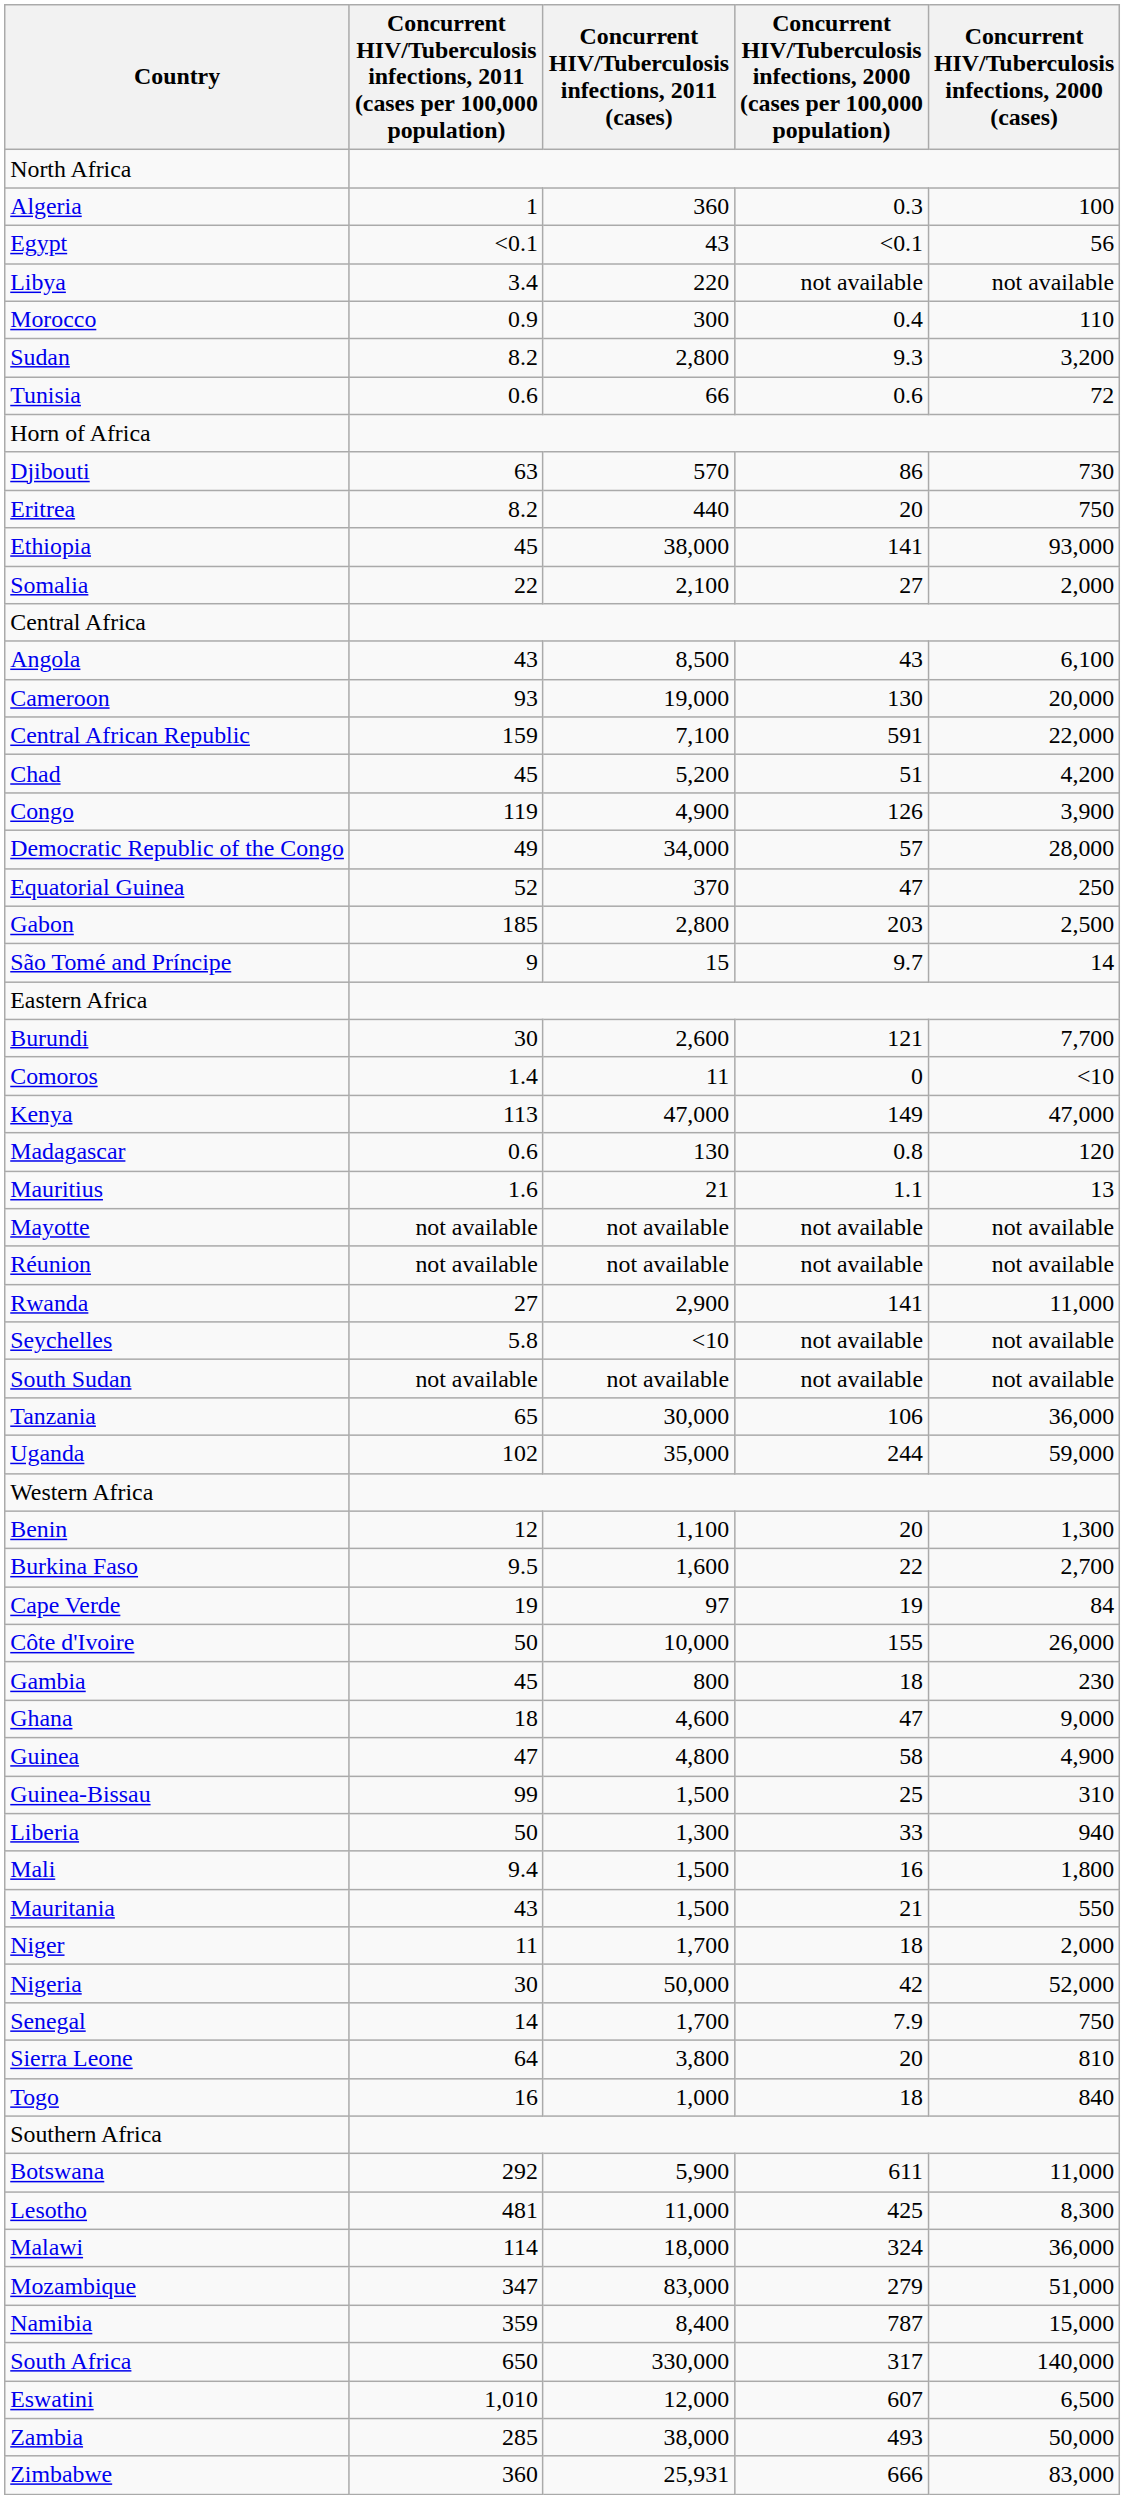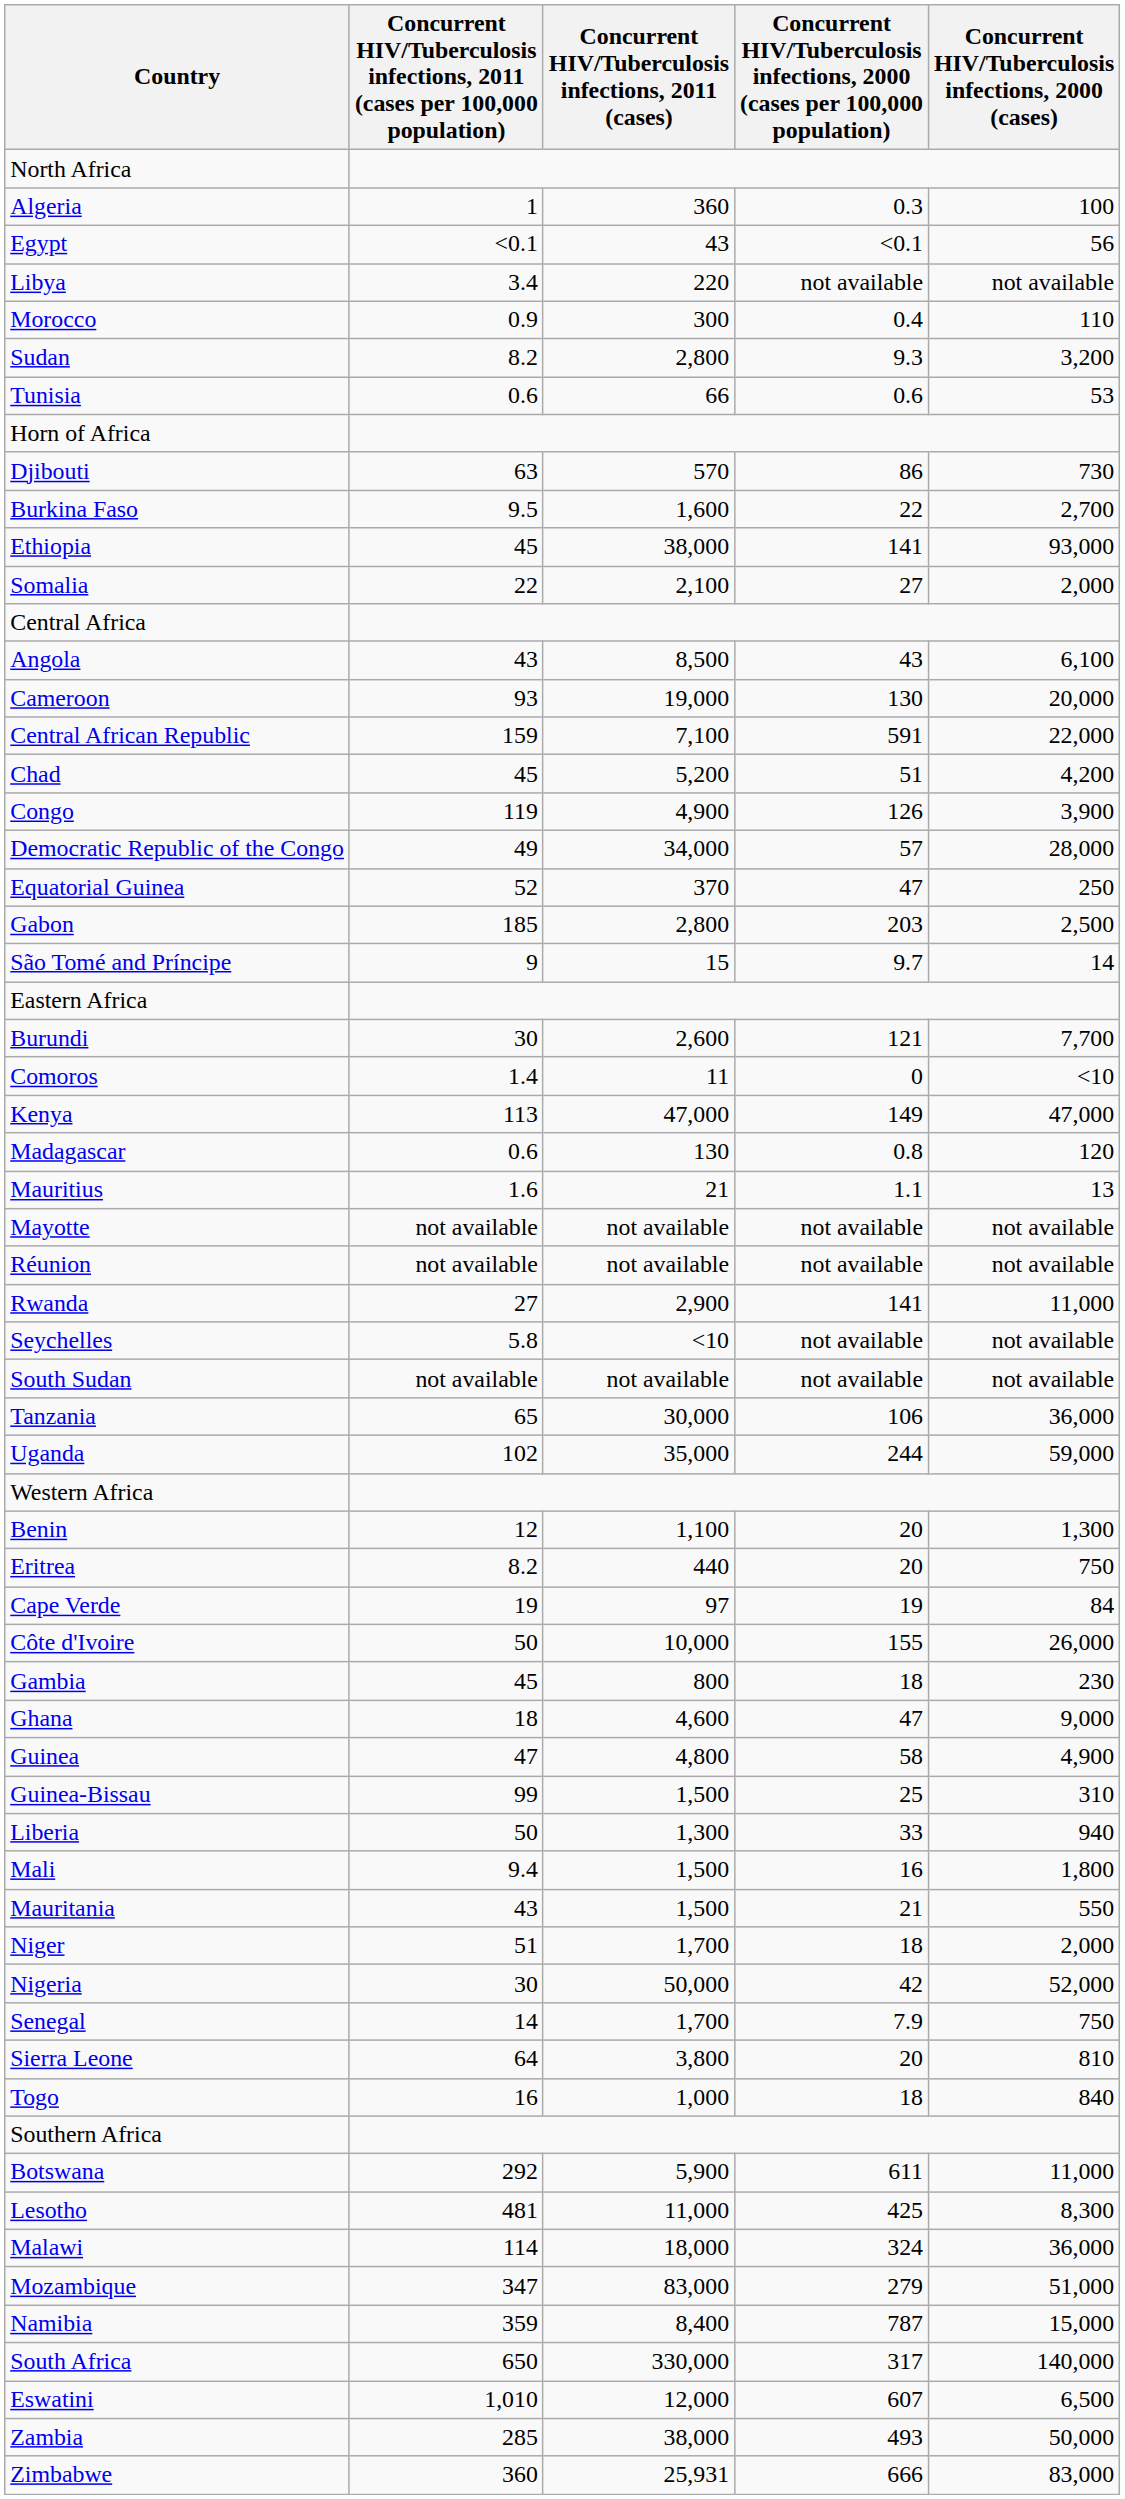 <table class="sortable wikitable">
 <tr>
 <th>Country</th>
 <th>Concurrent<br>HIV/Tuberculosis<br>infections, 2011<br>(cases per 100,000<br> population)</th>
 <th>Concurrent<br>HIV/Tuberculosis<br>infections, 2011<br>(cases)</th>
 <th>Concurrent<br>HIV/Tuberculosis<br>infections, 2000<br>(cases per 100,000<br>population)</th>
 <th>Concurrent<br>HIV/Tuberculosis<br> infections, 2000<br>(cases)</th>
 </tr>
 <tr>
 <td>North Africa</td>
 </tr>
 <tr>
 <td><a href='#'>Algeria</a></td>
 <td align="right">1</td>
 <td align="right">360</td>
 <td align="right">0.3</td>
 <td align="right">100</td>
 </tr>
 <tr>
 <td><a href='#'>Egypt</a></td>
 <td align="right"><0.1</td>
 <td align="right">43</td>
 <td align="right"><0.1</td>
 <td align="right">56</td>
 </tr>
 <tr>
 <td><a href='#'>Libya</a></td>
 <td align="right">3.4</td>
 <td align="right">220</td>
 <td align="right">not available</td>
 <td align="right">not available</td>
 </tr>
 <tr>
 <td><a href='#'>Morocco</a></td>
 <td align="right">0.9</td>
 <td align="right">300</td>
 <td align="right">0.4</td>
 <td align="right">110</td>
 </tr>
 <tr>
 <td><a href='#'>Sudan</a></td>
 <td align="right">8.2</td>
 <td align="right">2,800</td>
 <td align="right">9.3</td>
 <td align="right">3,200</td>
 </tr>
 <tr>
 <td><a href='#'>Tunisia</a></td>
 <td align="right">0.6</td>
 <td align="right">66</td>
 <td align="right">0.6</td>
-<td align="right">72</td>
+<td align="right">53</td>
 </tr>
 <tr>
 <td>Horn of Africa</td>
 </tr>
 <tr>
 <td><a href='#'>Djibouti</a></td>
 <td align="right">63</td>
 <td align="right">570</td>
 <td align="right">86</td>
 <td align="right">730</td>
 </tr>
 <tr>
-<td><a href='#'>Eritrea</a></td>
-<td align="right">8.2</td>
-<td align="right">440</td>
-<td align="right">20</td>
-<td align="right">750</td>
+<td><a href='#'>Burkina Faso</a></td>
+<td align="right">9.5</td>
+<td align="right">1,600</td>
+<td align="right">22</td>
+<td align="right">2,700</td>
 </tr>
 <tr>
 <td><a href='#'>Ethiopia</a></td>
 <td align="right">45</td>
 <td align="right">38,000</td>
 <td align="right">141</td>
 <td align="right">93,000</td>
 </tr>
 <tr>
 <td><a href='#'>Somalia</a></td>
 <td align="right">22</td>
 <td align="right">2,100</td>
 <td align="right">27</td>
 <td align="right">2,000</td>
 </tr>
 <tr>
 <td>Central Africa</td>
 </tr>
 <tr>
 <td><a href='#'>Angola</a></td>
 <td align="right">43</td>
 <td align="right">8,500</td>
 <td align="right">43</td>
 <td align="right">6,100</td>
 </tr>
 <tr>
 <td><a href='#'>Cameroon</a></td>
 <td align="right">93</td>
 <td align="right">19,000</td>
 <td align="right">130</td>
 <td align="right">20,000</td>
 </tr>
 <tr>
 <td><a href='#'>Central African Republic</a></td>
 <td align="right">159</td>
 <td align="right">7,100</td>
 <td align="right">591</td>
 <td align="right">22,000</td>
 </tr>
 <tr>
 <td><a href='#'>Chad</a></td>
 <td align="right">45</td>
 <td align="right">5,200</td>
 <td align="right">51</td>
 <td align="right">4,200</td>
 </tr>
 <tr>
 <td><a href='#'>Congo</a></td>
 <td align="right">119</td>
 <td align="right">4,900</td>
 <td align="right">126</td>
 <td align="right">3,900</td>
 </tr>
 <tr>
 <td><a href='#'>Democratic Republic of the Congo</a></td>
 <td align="right">49</td>
 <td align="right">34,000</td>
 <td align="right">57</td>
 <td align="right">28,000</td>
 </tr>
 <tr>
 <td><a href='#'>Equatorial Guinea</a></td>
 <td align="right">52</td>
 <td align="right">370</td>
 <td align="right">47</td>
 <td align="right">250</td>
 </tr>
 <tr>
 <td><a href='#'>Gabon</a></td>
 <td align="right">185</td>
 <td align="right">2,800</td>
 <td align="right">203</td>
 <td align="right">2,500</td>
 </tr>
 <tr>
 <td><a href='#'>São Tomé and Príncipe</a></td>
 <td align="right">9</td>
 <td align="right">15</td>
 <td align="right">9.7</td>
 <td align="right">14</td>
 </tr>
 <tr>
 <td>Eastern Africa</td>
 </tr>
 <tr>
 <td><a href='#'>Burundi</a></td>
 <td align="right">30</td>
 <td align="right">2,600</td>
 <td align="right">121</td>
 <td align="right">7,700</td>
 </tr>
 <tr>
 <td><a href='#'>Comoros</a></td>
 <td align="right">1.4</td>
 <td align="right">11</td>
 <td align="right">0</td>
 <td align="right"><10</td>
 </tr>
 <tr>
 <td><a href='#'>Kenya</a></td>
 <td align="right">113</td>
 <td align="right">47,000</td>
 <td align="right">149</td>
 <td align="right">47,000</td>
 </tr>
 <tr>
 <td><a href='#'>Madagascar</a></td>
 <td align="right">0.6</td>
 <td align="right">130</td>
 <td align="right">0.8</td>
 <td align="right">120</td>
 </tr>
 <tr>
 <td><a href='#'>Mauritius</a></td>
 <td align="right">1.6</td>
 <td align="right">21</td>
 <td align="right">1.1</td>
 <td align="right">13</td>
 </tr>
 <tr>
 <td><a href='#'>Mayotte</a></td>
 <td align="right">not available</td>
 <td align="right">not available</td>
 <td align="right">not available</td>
 <td align="right">not available</td>
 </tr>
 <tr>
 <td><a href='#'>Réunion</a></td>
 <td align="right">not available</td>
 <td align="right">not available</td>
 <td align="right">not available</td>
 <td align="right">not available</td>
 </tr>
 <tr>
 <td><a href='#'>Rwanda</a></td>
 <td align="right">27</td>
 <td align="right">2,900</td>
 <td align="right">141</td>
 <td align="right">11,000</td>
 </tr>
 <tr>
 <td><a href='#'>Seychelles</a></td>
 <td align="right">5.8</td>
 <td align="right"><10</td>
 <td align="right">not available</td>
 <td align="right">not available</td>
 </tr>
 <tr>
 <td><a href='#'>South Sudan</a></td>
 <td align="right">not available</td>
 <td align="right">not available</td>
 <td align="right">not available</td>
 <td align="right">not available</td>
 </tr>
 <tr>
 <td><a href='#'>Tanzania</a></td>
 <td align="right">65</td>
 <td align="right">30,000</td>
 <td align="right">106</td>
 <td align="right">36,000</td>
 </tr>
 <tr>
 <td><a href='#'>Uganda</a></td>
 <td align="right">102</td>
 <td align="right">35,000</td>
 <td align="right">244</td>
 <td align="right">59,000</td>
 </tr>
 <tr>
 <td>Western Africa</td>
 </tr>
 <tr>
 <td><a href='#'>Benin</a></td>
 <td align="right">12</td>
 <td align="right">1,100</td>
 <td align="right">20</td>
 <td align="right">1,300</td>
 </tr>
 <tr>
-<td><a href='#'>Burkina Faso</a></td>
-<td align="right">9.5</td>
-<td align="right">1,600</td>
-<td align="right">22</td>
-<td align="right">2,700</td>
+<td><a href='#'>Eritrea</a></td>
+<td align="right">8.2</td>
+<td align="right">440</td>
+<td align="right">20</td>
+<td align="right">750</td>
 </tr>
 <tr>
 <td><a href='#'>Cape Verde</a></td>
 <td align="right">19</td>
 <td align="right">97</td>
 <td align="right">19</td>
 <td align="right">84</td>
 </tr>
 <tr>
 <td><a href='#'>Côte d'Ivoire</a></td>
 <td align="right">50</td>
 <td align="right">10,000</td>
 <td align="right">155</td>
 <td align="right">26,000</td>
 </tr>
 <tr>
 <td><a href='#'>Gambia</a></td>
 <td align="right">45</td>
 <td align="right">800</td>
 <td align="right">18</td>
 <td align="right">230</td>
 </tr>
 <tr>
 <td><a href='#'>Ghana</a></td>
 <td align="right">18</td>
 <td align="right">4,600</td>
 <td align="right">47</td>
 <td align="right">9,000</td>
 </tr>
 <tr>
 <td><a href='#'>Guinea</a></td>
 <td align="right">47</td>
 <td align="right">4,800</td>
 <td align="right">58</td>
 <td align="right">4,900</td>
 </tr>
 <tr>
 <td><a href='#'>Guinea-Bissau</a></td>
 <td align="right">99</td>
 <td align="right">1,500</td>
 <td align="right">25</td>
 <td align="right">310</td>
 </tr>
 <tr>
 <td><a href='#'>Liberia</a></td>
 <td align="right">50</td>
 <td align="right">1,300</td>
 <td align="right">33</td>
 <td align="right">940</td>
 </tr>
 <tr>
 <td><a href='#'>Mali</a></td>
 <td align="right">9.4</td>
 <td align="right">1,500</td>
 <td align="right">16</td>
 <td align="right">1,800</td>
 </tr>
 <tr>
 <td><a href='#'>Mauritania</a></td>
 <td align="right">43</td>
 <td align="right">1,500</td>
 <td align="right">21</td>
 <td align="right">550</td>
 </tr>
 <tr>
 <td><a href='#'>Niger</a></td>
-<td align="right">11</td>
+<td align="right">51</td>
 <td align="right">1,700</td>
 <td align="right">18</td>
 <td align="right">2,000</td>
 </tr>
 <tr>
 <td><a href='#'>Nigeria</a></td>
 <td align="right">30</td>
 <td align="right">50,000</td>
 <td align="right">42</td>
 <td align="right">52,000</td>
 </tr>
 <tr>
 <td><a href='#'>Senegal</a></td>
 <td align="right">14</td>
 <td align="right">1,700</td>
 <td align="right">7.9</td>
 <td align="right">750</td>
 </tr>
 <tr>
 <td><a href='#'>Sierra Leone</a></td>
 <td align="right">64</td>
 <td align="right">3,800</td>
 <td align="right">20</td>
 <td align="right">810</td>
 </tr>
 <tr>
 <td><a href='#'>Togo</a></td>
 <td align="right">16</td>
 <td align="right">1,000</td>
 <td align="right">18</td>
 <td align="right">840</td>
 </tr>
 <tr>
 <td>Southern Africa</td>
 </tr>
 <tr>
 <td><a href='#'>Botswana</a></td>
 <td align="right">292</td>
 <td align="right">5,900</td>
 <td align="right">611</td>
 <td align="right">11,000</td>
 </tr>
 <tr>
 <td><a href='#'>Lesotho</a></td>
 <td align="right">481</td>
 <td align="right">11,000</td>
 <td align="right">425</td>
 <td align="right">8,300</td>
 </tr>
 <tr>
 <td><a href='#'>Malawi</a></td>
 <td align="right">114</td>
 <td align="right">18,000</td>
 <td align="right">324</td>
 <td align="right">36,000</td>
 </tr>
 <tr>
 <td><a href='#'>Mozambique</a></td>
 <td align="right">347</td>
 <td align="right">83,000</td>
 <td align="right">279</td>
 <td align="right">51,000</td>
 </tr>
 <tr>
 <td><a href='#'>Namibia</a></td>
 <td align="right">359</td>
 <td align="right">8,400</td>
 <td align="right">787</td>
 <td align="right">15,000</td>
 </tr>
 <tr>
 <td><a href='#'>South Africa</a></td>
 <td align="right">650</td>
 <td align="right">330,000</td>
 <td align="right">317</td>
 <td align="right">140,000</td>
 </tr>
 <tr>
 <td><a href='#'>Eswatini</a></td>
 <td align="right">1,010</td>
 <td align="right">12,000</td>
 <td align="right">607</td>
 <td align="right">6,500</td>
 </tr>
 <tr>
 <td><a href='#'>Zambia</a></td>
 <td align="right">285</td>
 <td align="right">38,000</td>
 <td align="right">493</td>
 <td align="right">50,000</td>
 </tr>
 <tr>
 <td><a href='#'>Zimbabwe</a></td>
 <td align="right">360</td>
 <td align="right">25,931</td>
 <td align="right">666</td>
 <td align="right">83,000</td>
 </tr>
 </table>
